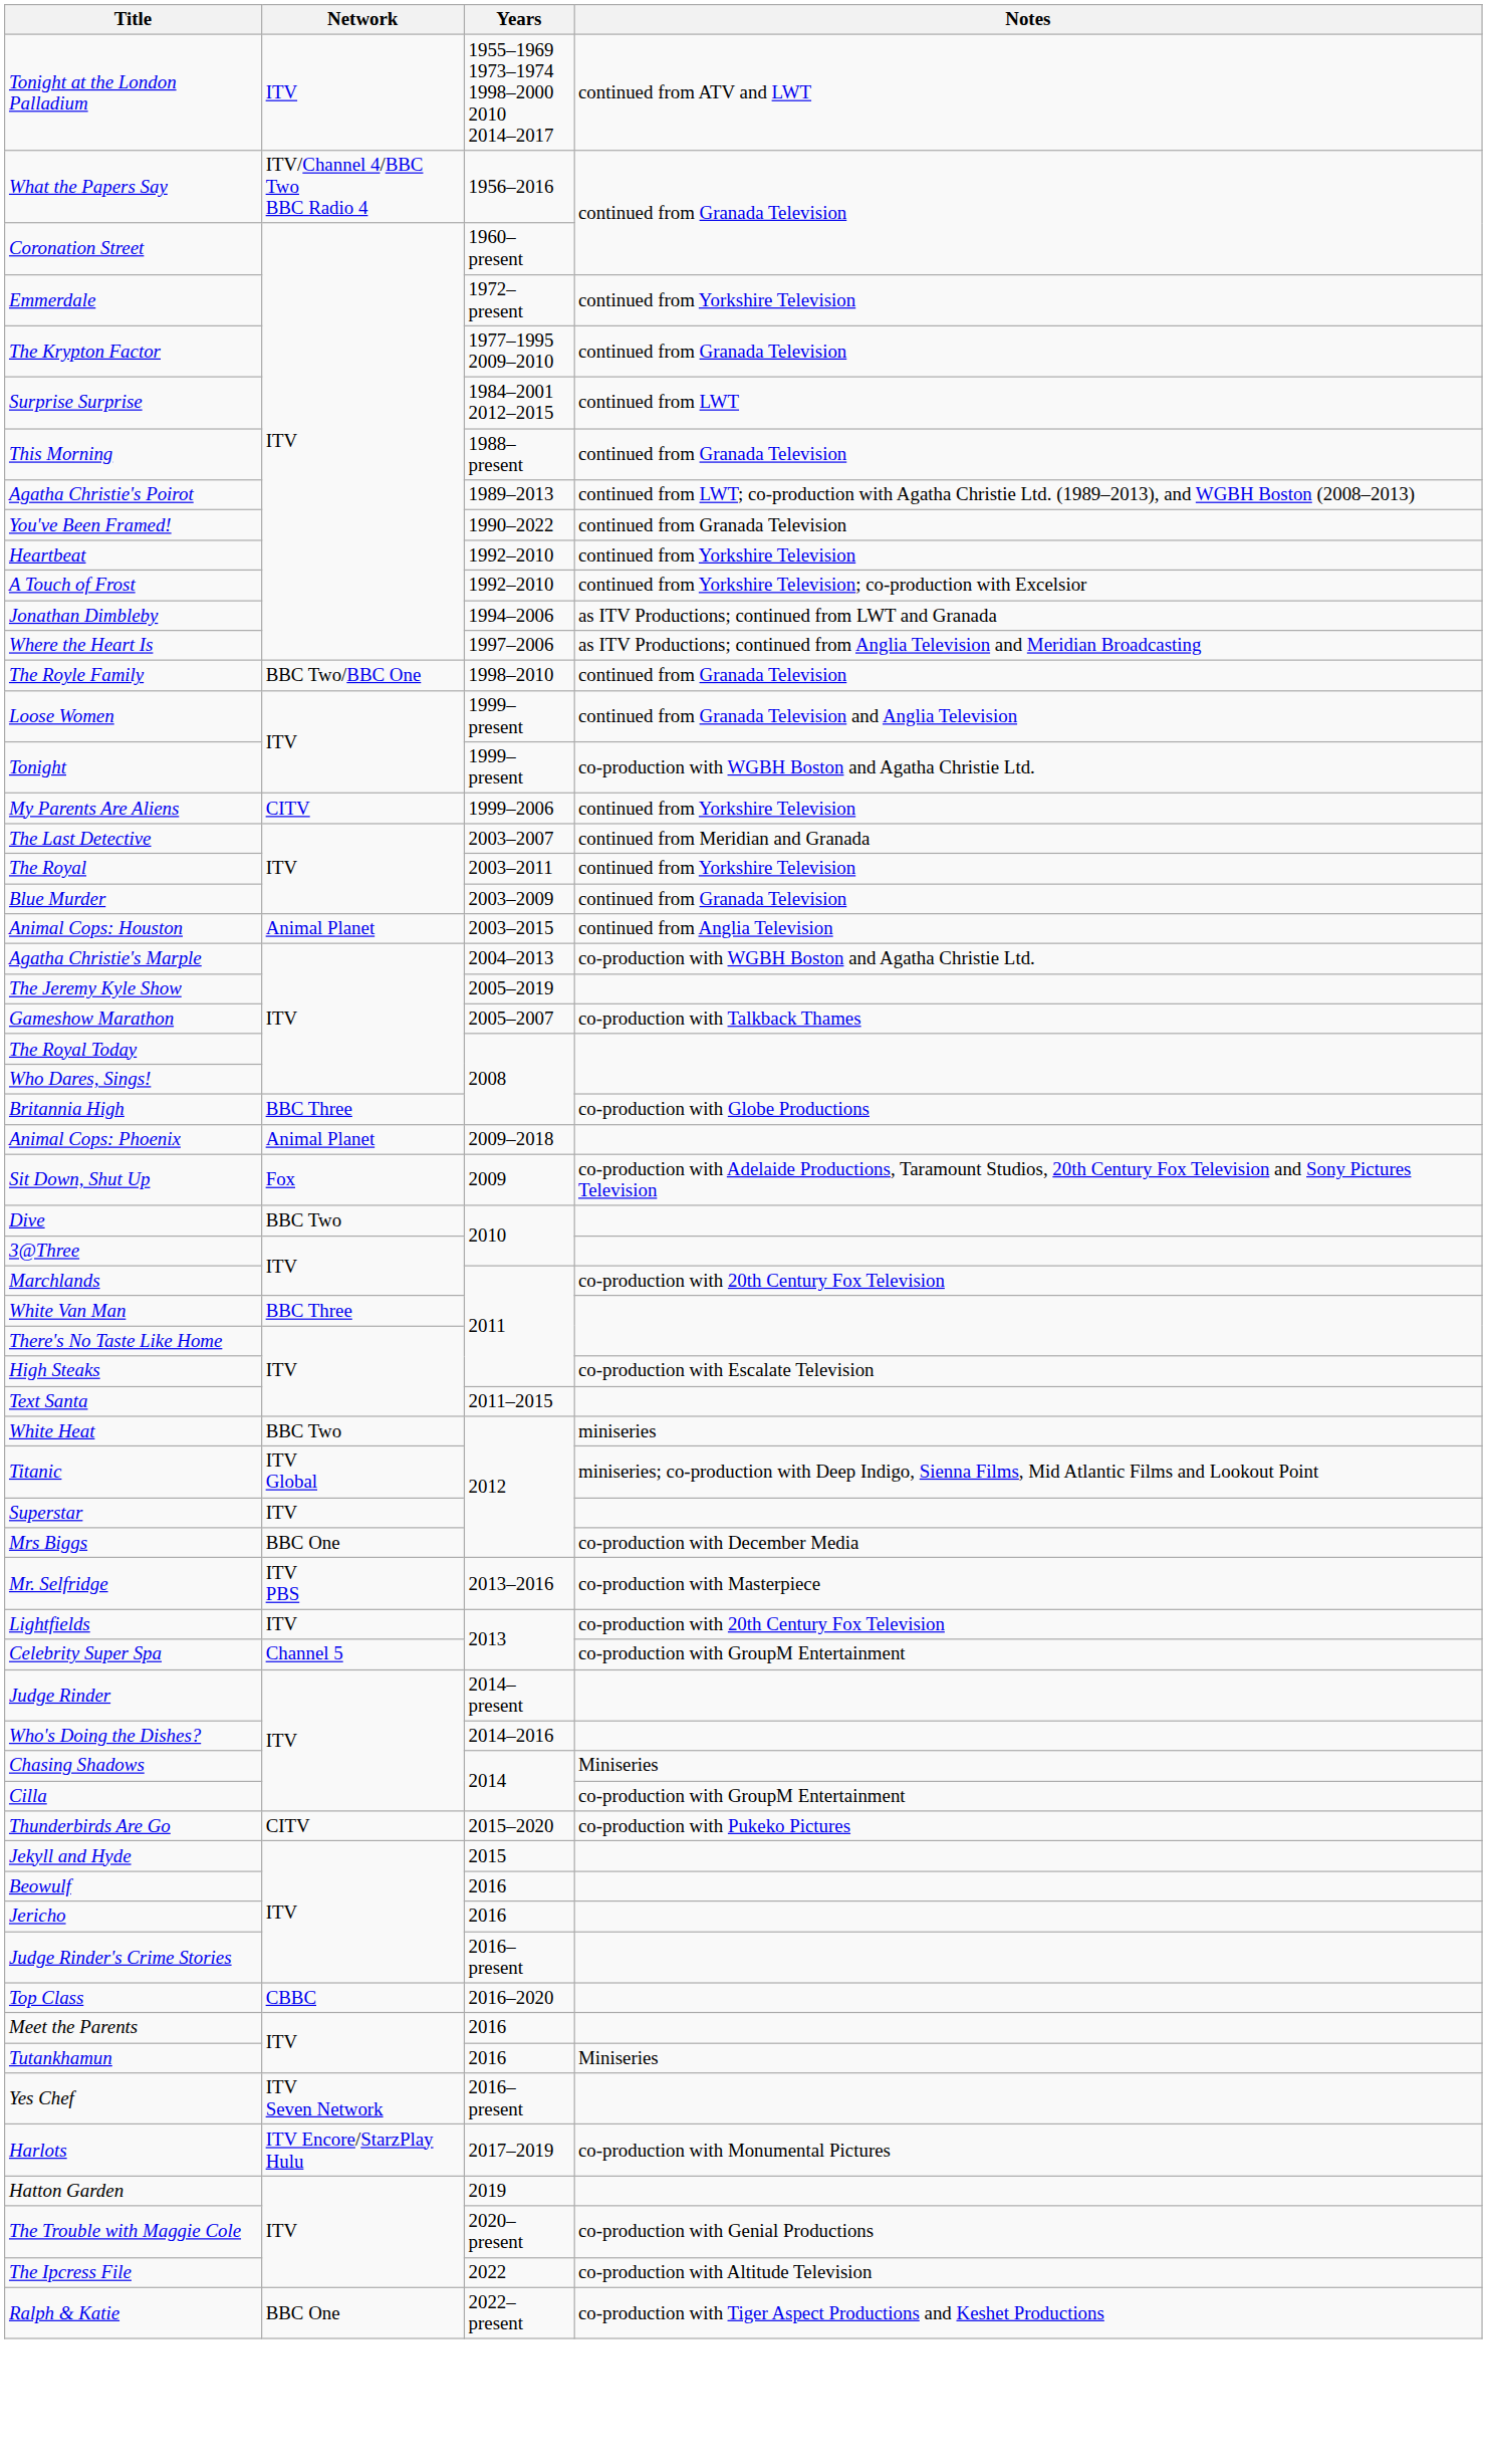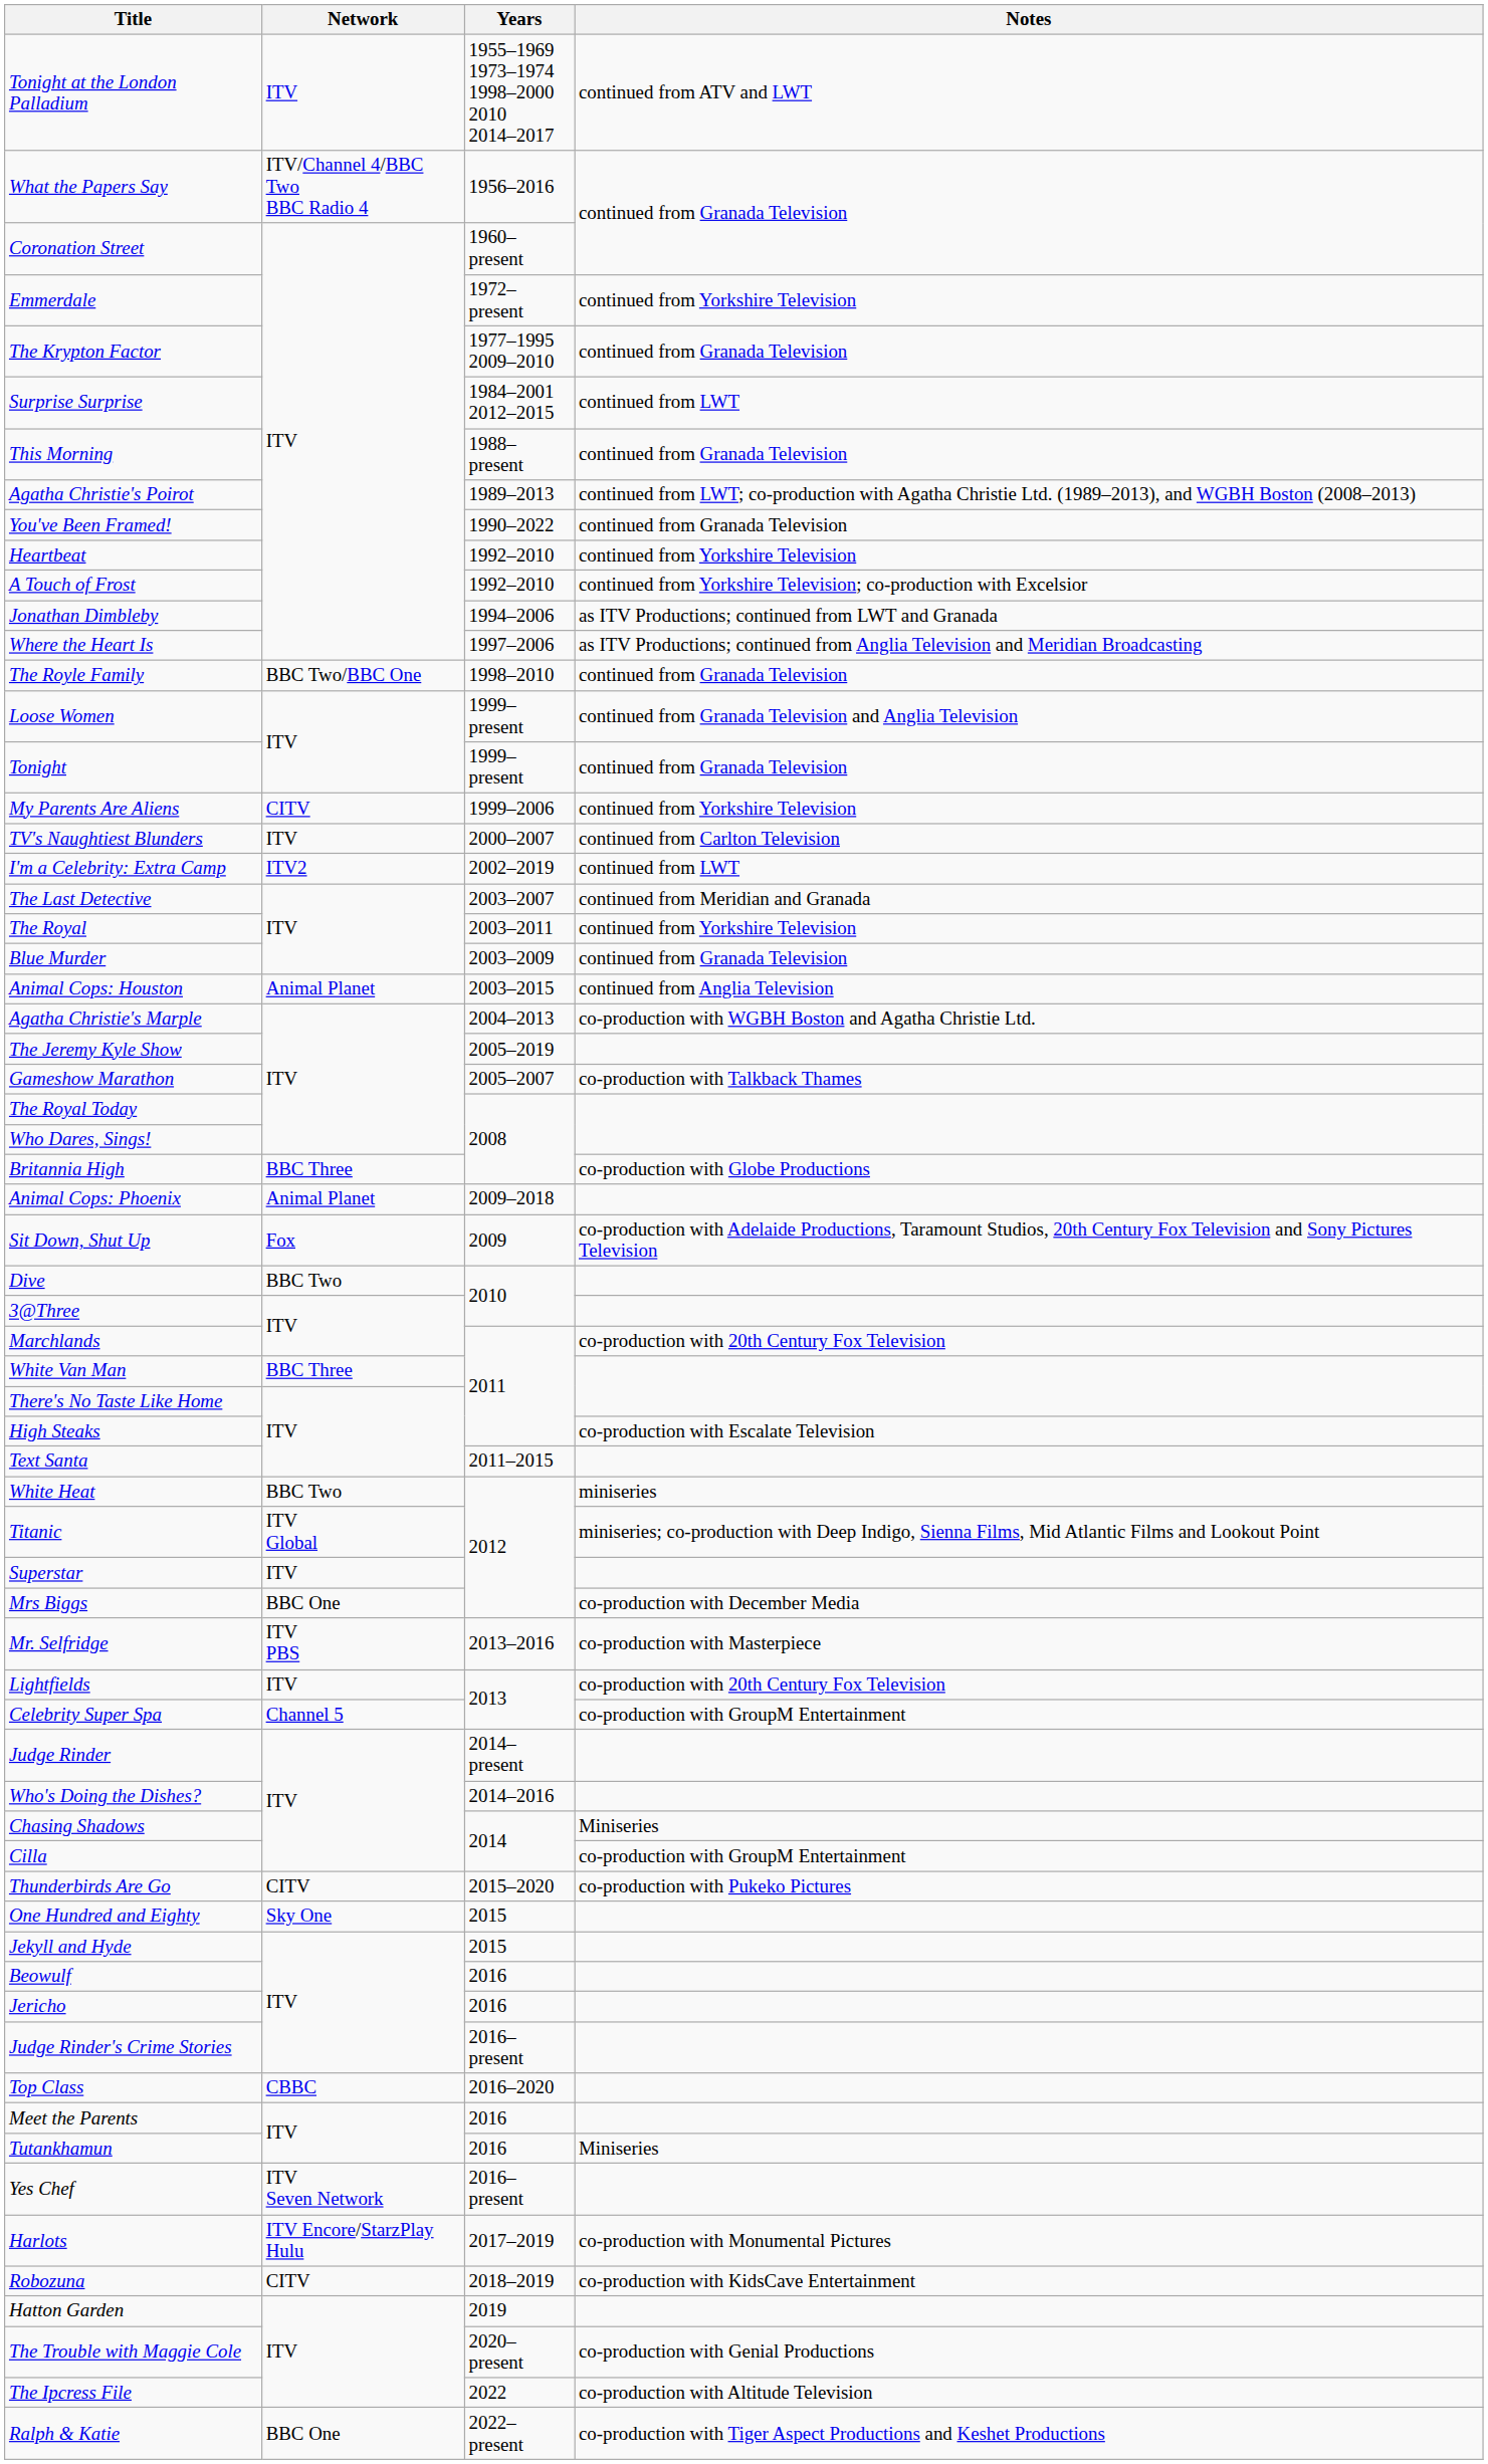 <table class="wikitable sortable">
 <tr>
 <th>Title</th>
 <th>Network</th>
 <th>Years</th>
 <th>Notes</th>
 </tr>
 <tr>
 <td><em><a href='#'>Tonight at the London Palladium</a></em></td>
 <td><a href='#'>ITV</a></td>
 <td>1955–1969<br>1973–1974<br>1998–2000<br>2010<br>2014–2017</td>
 <td>continued from ATV and <a href='#'>LWT</a></td>
 </tr>
 <tr>
 <td><em><a href='#'>What the Papers Say</a></em></td>
 <td>ITV/<a href='#'>Channel 4</a>/<a href='#'>BBC Two</a><br><a href='#'>BBC Radio 4</a></td>
 <td>1956–2016</td>
 <td rowspan="2">continued from <a href='#'>Granada Television</a></td>
 </tr>
 <tr>
 <td><em><a href='#'>Coronation Street</a></em></td>
 <td rowspan="11">ITV</td>
 <td>1960–present</td>
 </tr>
 <tr>
 <td><em><a href='#'>Emmerdale</a></em></td>
 <td>1972–present</td>
 <td>continued from <a href='#'>Yorkshire Television</a></td>
 </tr>
 <tr>
 <td><em><a href='#'>The Krypton Factor</a></em></td>
 <td>1977–1995<br>2009–2010</td>
 <td>continued from <a href='#'>Granada Television</a></td>
 </tr>
 <tr>
 <td><em><a href='#'>Surprise Surprise</a></em></td>
 <td>1984–2001<br>2012–2015</td>
 <td>continued from <a href='#'>LWT</a></td>
 </tr>
 <tr>
 <td><em><a href='#'>This Morning</a></em></td>
 <td>1988–present</td>
 <td>continued from <a href='#'>Granada Television</a></td>
 </tr>
 <tr>
 <td><em><a href='#'>Agatha Christie's Poirot</a></em></td>
 <td>1989–2013</td>
 <td>continued from <a href='#'>LWT</a>; co-production with Agatha Christie Ltd. (1989–2013), and <a href='#'>WGBH Boston</a> (2008–2013)</td>
 </tr>
 <tr>
 <td><em><a href='#'>You've Been Framed!</a></em></td>
 <td>1990–2022</td>
 <td>continued from Granada Television</td>
 </tr>
 <tr>
 <td><em><a href='#'>Heartbeat</a></em></td>
 <td>1992–2010</td>
 <td>continued from <a href='#'>Yorkshire Television</a></td>
 </tr>
 <tr>
 <td><em><a href='#'>A Touch of Frost</a></em></td>
 <td>1992–2010</td>
 <td>continued from <a href='#'>Yorkshire Television</a>; co-production with Excelsior</td>
 </tr>
 <tr>
 <td><em><a href='#'>Jonathan Dimbleby</a></em></td>
 <td>1994–2006</td>
 <td>as ITV Productions; continued from LWT and Granada</td>
 </tr>
 <tr>
 <td><em><a href='#'>Where the Heart Is</a></em></td>
 <td>1997–2006</td>
 <td>as ITV Productions; continued from <a href='#'>Anglia Television</a> and <a href='#'>Meridian Broadcasting</a></td>
 </tr>
 <tr>
 <td><em><a href='#'>The Royle Family</a></em></td>
 <td>BBC Two/<a href='#'>BBC One</a></td>
 <td>1998–2010</td>
 <td>continued from <a href='#'>Granada Television</a></td>
 </tr>
 <tr>
 <td><em><a href='#'>Loose Women</a></em></td>
 <td rowspan="2">ITV</td>
 <td>1999–present</td>
 <td>continued from <a href='#'>Granada Television</a> and <a href='#'>Anglia Television</a></td>
 </tr>
 <tr>
 <td><em><a href='#'>Tonight</a></em></td>
 <td>1999–present</td>
-<td>co-production with <a href='#'>WGBH Boston</a> and Agatha Christie Ltd.</td>
+<td>continued from <a href='#'>Granada Television</a></td>
 </tr>
 <tr>
 <td><em><a href='#'>My Parents Are Aliens</a></em></td>
 <td><a href='#'>CITV</a></td>
 <td>1999–2006</td>
 <td>continued from <a href='#'>Yorkshire Television</a></td>
+</tr>
+<tr>
+<td><em><a href='#'>TV's Naughtiest Blunders</a></em></td>
+<td>ITV</td>
+<td>2000–2007</td>
+<td>continued from <a href='#'>Carlton Television</a></td>
+</tr>
+<tr>
+<td><em><a href='#'>I'm a Celebrity: Extra Camp</a></em></td>
+<td><a href='#'>ITV2</a></td>
+<td>2002–2019</td>
+<td>continued from <a href='#'>LWT</a></td>
 </tr>
 <tr>
 <td><em><a href='#'>The Last Detective</a></em></td>
 <td rowspan="3">ITV</td>
 <td>2003–2007</td>
 <td>continued from Meridian and Granada</td>
 </tr>
 <tr>
 <td><em><a href='#'>The Royal</a></em></td>
 <td>2003–2011</td>
 <td>continued from <a href='#'>Yorkshire Television</a></td>
 </tr>
 <tr>
 <td><em><a href='#'>Blue Murder</a></em></td>
 <td>2003–2009</td>
 <td>continued from <a href='#'>Granada Television</a></td>
 </tr>
 <tr>
 <td><em><a href='#'>Animal Cops: Houston</a></em></td>
 <td><a href='#'>Animal Planet</a></td>
 <td>2003–2015</td>
 <td>continued from <a href='#'>Anglia Television</a></td>
 </tr>
 <tr>
 <td><em><a href='#'>Agatha Christie's Marple</a></em></td>
 <td rowspan="5">ITV</td>
 <td>2004–2013</td>
 <td>co-production with <a href='#'>WGBH Boston</a> and Agatha Christie Ltd.</td>
 </tr>
 <tr>
 <td><em><a href='#'>The Jeremy Kyle Show</a></em></td>
 <td>2005–2019</td>
 <td></td>
 </tr>
 <tr>
 <td><em><a href='#'>Gameshow Marathon</a></em></td>
 <td>2005–2007</td>
 <td>co-production with <a href='#'>Talkback Thames</a></td>
 </tr>
 <tr>
 <td><em><a href='#'>The Royal Today</a></em></td>
 <td rowspan="3">2008</td>
 </tr>
 <tr>
 <td><em><a href='#'>Who Dares, Sings!</a></em></td>
 </tr>
 <tr>
 <td><em><a href='#'>Britannia High</a></em></td>
 <td><a href='#'>BBC Three</a></td>
 <td>co-production with <a href='#'>Globe Productions</a></td>
 </tr>
 <tr>
 <td><em><a href='#'>Animal Cops: Phoenix</a></em></td>
 <td><a href='#'>Animal Planet</a></td>
 <td>2009–2018</td>
 <td></td>
 </tr>
 <tr>
 <td><em><a href='#'>Sit Down, Shut Up</a></em></td>
 <td><a href='#'>Fox</a></td>
 <td>2009</td>
 <td>co-production with <a href='#'>Adelaide Productions</a>, Taramount Studios, <a href='#'>20th Century Fox Television</a> and <a href='#'>Sony Pictures Television</a></td>
 </tr>
 <tr>
 <td><em><a href='#'>Dive</a></em></td>
 <td>BBC Two</td>
 <td rowspan="2">2010</td>
 <td></td>
 </tr>
 <tr>
 <td><em><a href='#'>3@Three</a></em></td>
 <td rowspan="2">ITV</td>
 <td></td>
 </tr>
 <tr>
 <td><em><a href='#'>Marchlands</a></em></td>
 <td rowspan="4">2011</td>
 <td>co-production with <a href='#'>20th Century Fox Television</a></td>
 </tr>
 <tr>
 <td><em><a href='#'>White Van Man</a></em></td>
 <td><a href='#'>BBC Three</a></td>
 </tr>
 <tr>
 <td><em><a href='#'>There's No Taste Like Home</a></em></td>
 <td rowspan="3">ITV</td>
 </tr>
 <tr>
 <td><em><a href='#'>High Steaks</a></em></td>
 <td>co-production with Escalate Television</td>
 </tr>
 <tr>
 <td><em><a href='#'>Text Santa</a></em></td>
 <td>2011–2015</td>
 <td></td>
 </tr>
 <tr>
 <td><em><a href='#'>White Heat</a></em></td>
 <td>BBC Two</td>
 <td rowspan="4">2012</td>
 <td>miniseries</td>
 </tr>
 <tr>
 <td><em><a href='#'>Titanic</a></em></td>
 <td>ITV<br><a href='#'>Global</a></td>
 <td>miniseries; co-production with Deep Indigo, <a href='#'>Sienna Films</a>, Mid Atlantic Films and Lookout Point</td>
 </tr>
 <tr>
 <td><em><a href='#'>Superstar</a></em></td>
 <td>ITV</td>
 <td></td>
 </tr>
 <tr>
 <td><em><a href='#'>Mrs Biggs</a></em></td>
 <td>BBC One</td>
 <td>co-production with December Media</td>
 </tr>
 <tr>
 <td><em><a href='#'>Mr. Selfridge</a></em></td>
 <td>ITV<br><a href='#'>PBS</a></td>
 <td>2013–2016</td>
 <td>co-production with Masterpiece</td>
 </tr>
 <tr>
 <td><em><a href='#'>Lightfields</a></em></td>
 <td>ITV</td>
 <td rowspan="2">2013</td>
 <td>co-production with <a href='#'>20th Century Fox Television</a></td>
 </tr>
 <tr>
 <td><em><a href='#'>Celebrity Super Spa</a></em></td>
 <td><a href='#'>Channel 5</a></td>
 <td>co-production with GroupM Entertainment</td>
 </tr>
 <tr>
 <td><em><a href='#'>Judge Rinder</a></em></td>
 <td rowspan="4">ITV</td>
 <td>2014–present</td>
 <td></td>
 </tr>
 <tr>
 <td><em><a href='#'>Who's Doing the Dishes?</a></em></td>
 <td>2014–2016</td>
 <td></td>
 </tr>
 <tr>
 <td><em><a href='#'>Chasing Shadows</a></em></td>
 <td rowspan="2">2014</td>
 <td>Miniseries</td>
 </tr>
 <tr>
 <td><em><a href='#'>Cilla</a></em></td>
 <td>co-production with GroupM Entertainment</td>
 </tr>
 <tr>
 <td><em><a href='#'>Thunderbirds Are Go</a></em></td>
 <td>CITV</td>
 <td>2015–2020</td>
 <td>co-production with <a href='#'>Pukeko Pictures</a></td>
 </tr>
 <tr>
+<td><em><a href='#'>One Hundred and Eighty</a></em></td>
+<td><a href='#'>Sky One</a></td>
+<td>2015</td>
+<td></td>
+</tr>
+<tr>
 <td><em><a href='#'>Jekyll and Hyde</a></em></td>
 <td rowspan="4">ITV</td>
 <td>2015</td>
 <td></td>
 </tr>
 <tr>
 <td><em><a href='#'>Beowulf</a></em></td>
 <td>2016</td>
 <td></td>
 </tr>
 <tr>
 <td><em><a href='#'>Jericho</a></em></td>
 <td>2016</td>
 <td></td>
 </tr>
 <tr>
 <td><em><a href='#'>Judge Rinder's Crime Stories</a></em></td>
 <td>2016–present</td>
 <td></td>
 </tr>
 <tr>
 <td><em><a href='#'>Top Class</a></em></td>
 <td><a href='#'>CBBC</a></td>
 <td>2016–2020</td>
 <td></td>
 </tr>
 <tr>
 <td><em>Meet the Parents</em></td>
 <td rowspan="2">ITV</td>
 <td>2016</td>
 <td></td>
 </tr>
 <tr>
 <td><em><a href='#'>Tutankhamun</a></em></td>
 <td>2016</td>
 <td>Miniseries</td>
 </tr>
 <tr>
 <td><em>Yes Chef</em></td>
 <td>ITV<br><a href='#'>Seven Network</a></td>
 <td>2016–present</td>
 <td></td>
 </tr>
 <tr>
 <td><em><a href='#'>Harlots</a></em></td>
 <td><a href='#'>ITV Encore</a>/<a href='#'>StarzPlay</a><br><a href='#'>Hulu</a></td>
 <td>2017–2019</td>
 <td>co-production with Monumental Pictures</td>
 </tr>
 <tr>
+<td><em><a href='#'>Robozuna</a></em></td>
+<td>CITV</td>
+<td>2018–2019</td>
+<td>co-production with KidsCave Entertainment</td>
+</tr>
+<tr>
 <td><em>Hatton Garden</em> </td>
 <td rowspan="3">ITV</td>
 <td>2019</td>
 <td></td>
 </tr>
 <tr>
 <td><em><a href='#'>The Trouble with Maggie Cole</a></em></td>
 <td>2020–present</td>
 <td>co-production with Genial Productions</td>
 </tr>
 <tr>
 <td><em><a href='#'>The Ipcress File</a></em></td>
 <td>2022</td>
 <td>co-production with Altitude Television</td>
 </tr>
 <tr>
 <td><em><a href='#'>Ralph & Katie</a></em></td>
 <td>BBC One</td>
 <td>2022–present</td>
 <td>co-production with <a href='#'>Tiger Aspect Productions</a> and <a href='#'>Keshet Productions</a></td>
 </tr>
 </table>
